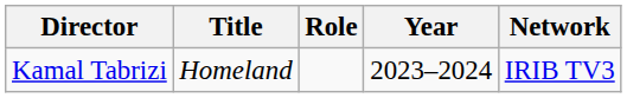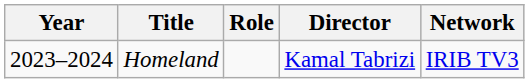 <table class="wikitable sortable">
 <tr>
-<th>Director</th>
+<th>Year</th>
 <th>Title</th>
 <th>Role</th>
-<th>Year</th>
+<th>Director</th>
 <th>Network</th>
 </tr>
 <tr>
-<td><a href='#'>Kamal Tabrizi</a></td>
+<td>2023–2024</td>
 <td><em>Homeland</em></td>
 <td></td>
-<td>2023–2024</td>
+<td><a href='#'>Kamal Tabrizi</a></td>
 <td><a href='#'>IRIB TV3</a></td>
 </tr>
 </table>
